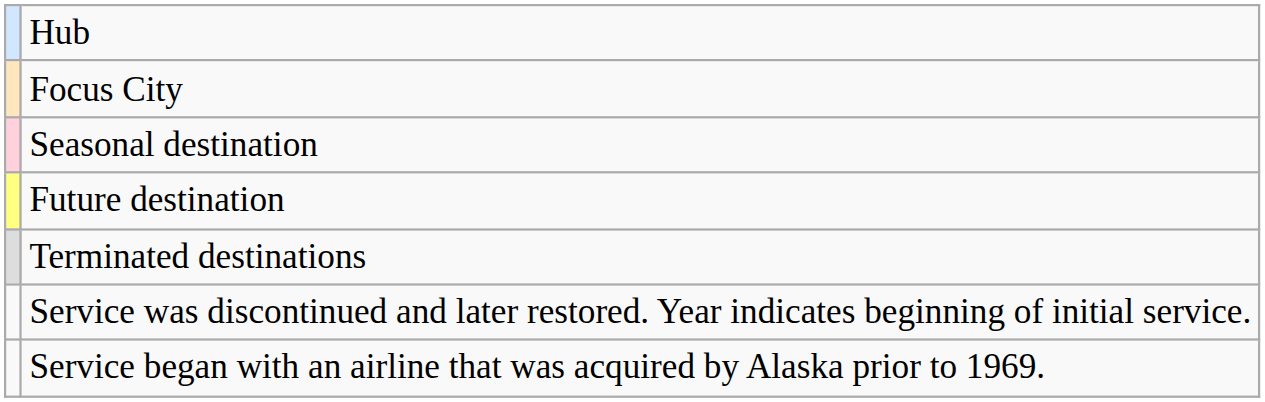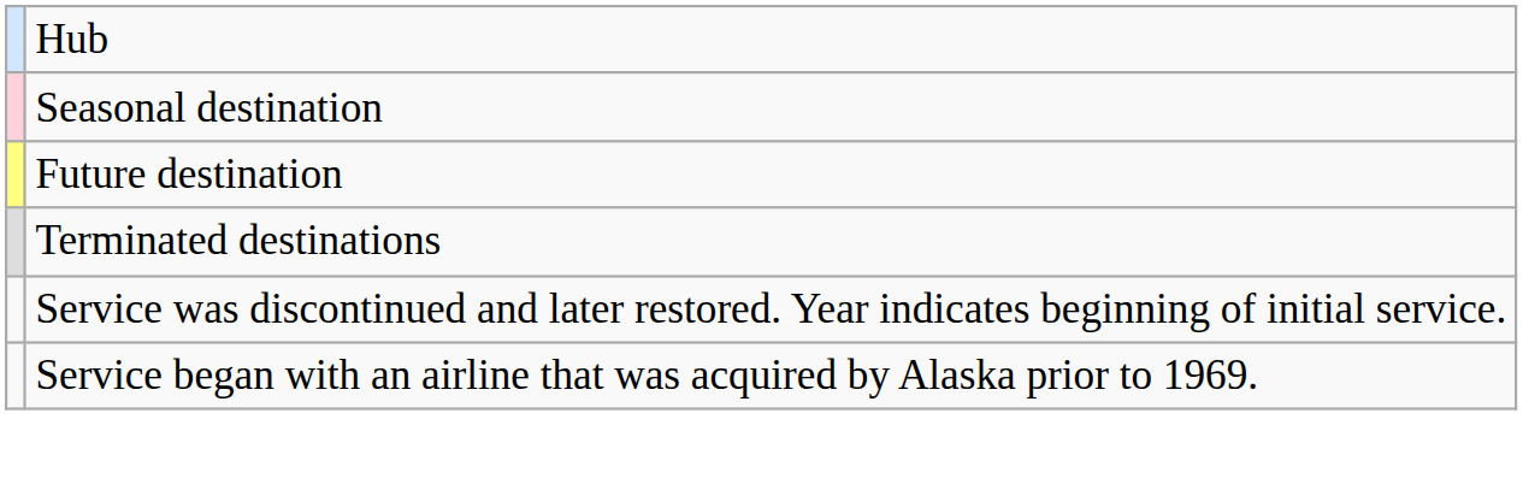 <table class="wikitable">
 <tr>
 <td style="background-color:#D0E7FF"></td>
 <td>Hub</td>
-</tr>
-<tr>
-<td style="background-color:#FFE6BD"></td>
-<td>Focus City</td>
 </tr>
 <tr>
 <td style="background-color:#FFD1DC"></td>
 <td>Seasonal destination</td>
 </tr>
 <tr>
 <td style="background-color:#FFFF80"></td>
 <td>Future destination</td>
 </tr>
 <tr>
 <td style="background-color:#DDDDDD"></td>
 <td>Terminated destinations</td>
 </tr>
 <tr>
 <td></td>
 <td>Service was discontinued and later restored. Year indicates beginning of initial service.</td>
 </tr>
 <tr>
 <td></td>
 <td>Service began with an airline that was acquired by Alaska prior to 1969.</td>
 </tr>
 </table>
